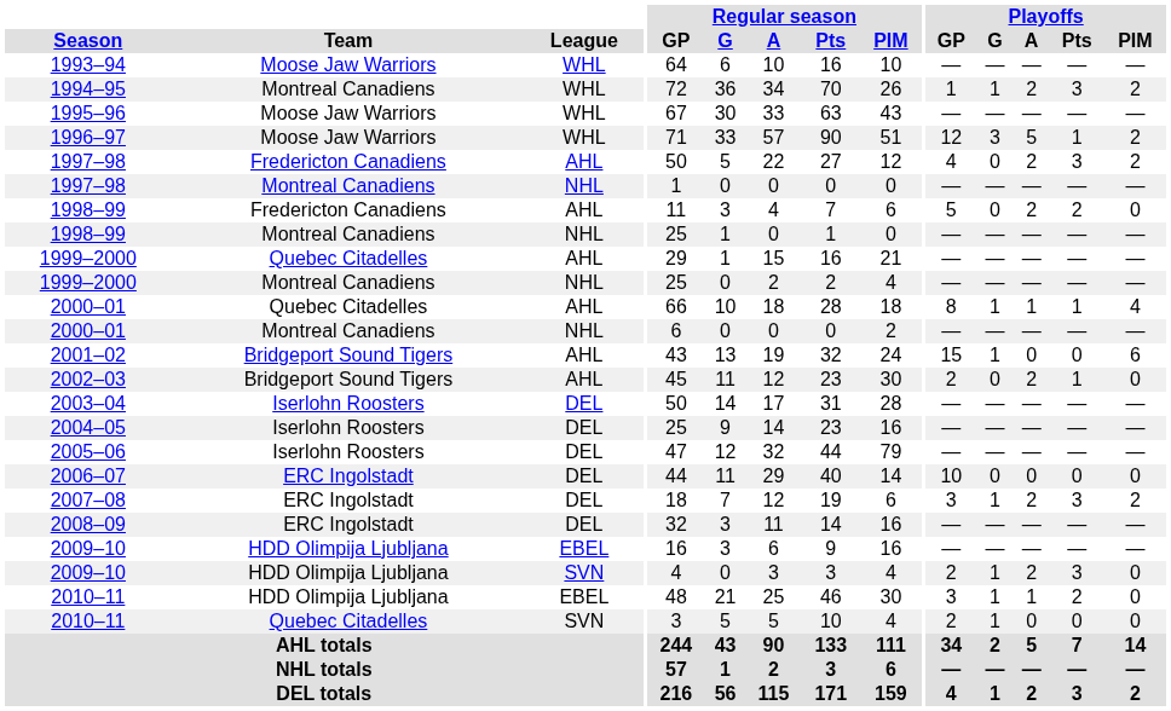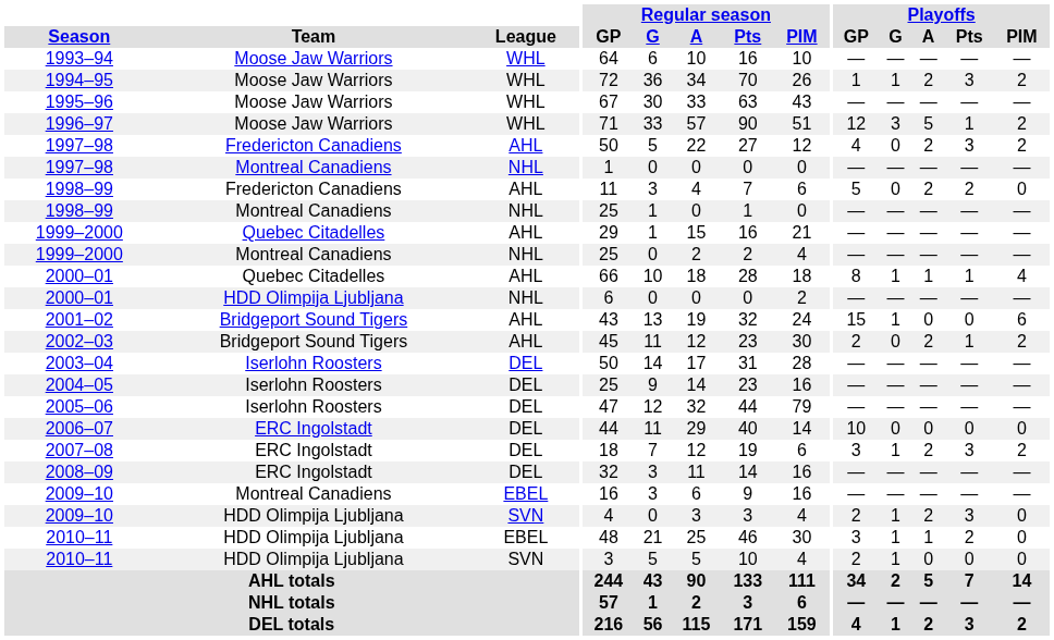 <table border="0" cellpadding="1" cellspacing="0" style="text-align:center; width:60em">
 <tr bgcolor="#e0e0e0">
 <th colspan="3" bgcolor="#ffffff"></th>
 <th rowspan="99" bgcolor="#ffffff"></th>
 <th colspan="5"><a href='#'>Regular season</a></th>
 <th rowspan="99" bgcolor="#ffffff"></th>
 <th colspan="5"><a href='#'>Playoffs</a></th>
 </tr>
 <tr bgcolor="#e0e0e0">
 <th><a href='#'>Season</a></th>
 <th>Team</th>
 <th>League</th>
 <th>GP</th>
 <th><a href='#'>G</a></th>
 <th><a href='#'>A</a></th>
 <th><a href='#'>Pts</a></th>
 <th><a href='#'>PIM</a></th>
 <th>GP</th>
 <th>G</th>
 <th>A</th>
 <th>Pts</th>
 <th>PIM</th>
 </tr>
 <tr>
 <td><a href='#'>1993–94</a></td>
 <td><a href='#'>Moose Jaw Warriors</a></td>
 <td><a href='#'>WHL</a></td>
 <td>64</td>
 <td>6</td>
 <td>10</td>
 <td>16</td>
 <td>10</td>
 <td>—</td>
 <td>—</td>
 <td>—</td>
 <td>—</td>
 <td>—</td>
 </tr>
 <tr bgcolor="#f0f0f0">
 <td><a href='#'>1994–95</a></td>
-<td>Montreal Canadiens</td>
+<td>Moose Jaw Warriors</td>
 <td>WHL</td>
 <td>72</td>
 <td>36</td>
 <td>34</td>
 <td>70</td>
 <td>26</td>
 <td>1</td>
 <td>1</td>
 <td>2</td>
 <td>3</td>
 <td>2</td>
 </tr>
 <tr>
 <td><a href='#'>1995–96</a></td>
 <td>Moose Jaw Warriors</td>
 <td>WHL</td>
 <td>67</td>
 <td>30</td>
 <td>33</td>
 <td>63</td>
 <td>43</td>
 <td>—</td>
 <td>—</td>
 <td>—</td>
 <td>—</td>
 <td>—</td>
 </tr>
 <tr bgcolor="#f0f0f0">
 <td><a href='#'>1996–97</a></td>
 <td>Moose Jaw Warriors</td>
 <td>WHL</td>
 <td>71</td>
 <td>33</td>
 <td>57</td>
 <td>90</td>
 <td>51</td>
 <td>12</td>
 <td>3</td>
 <td>5</td>
 <td>1</td>
 <td>2</td>
 </tr>
 <tr>
 <td><a href='#'>1997–98</a></td>
 <td><a href='#'>Fredericton Canadiens</a></td>
 <td><a href='#'>AHL</a></td>
 <td>50</td>
 <td>5</td>
 <td>22</td>
 <td>27</td>
 <td>12</td>
 <td>4</td>
 <td>0</td>
 <td>2</td>
 <td>3</td>
 <td>2</td>
 </tr>
 <tr bgcolor="#f0f0f0">
 <td><a href='#'>1997–98</a></td>
 <td><a href='#'>Montreal Canadiens</a></td>
 <td><a href='#'>NHL</a></td>
 <td>1</td>
 <td>0</td>
 <td>0</td>
 <td>0</td>
 <td>0</td>
 <td>—</td>
 <td>—</td>
 <td>—</td>
 <td>—</td>
 <td>—</td>
 </tr>
 <tr>
 <td><a href='#'>1998–99</a></td>
 <td>Fredericton Canadiens</td>
 <td>AHL</td>
 <td>11</td>
 <td>3</td>
 <td>4</td>
 <td>7</td>
 <td>6</td>
 <td>5</td>
 <td>0</td>
 <td>2</td>
 <td>2</td>
 <td>0</td>
 </tr>
 <tr bgcolor="#f0f0f0">
 <td><a href='#'>1998–99</a></td>
 <td>Montreal Canadiens</td>
 <td>NHL</td>
 <td>25</td>
 <td>1</td>
 <td>0</td>
 <td>1</td>
 <td>0</td>
 <td>—</td>
 <td>—</td>
 <td>—</td>
 <td>—</td>
 <td>—</td>
 </tr>
 <tr>
 <td><a href='#'>1999–2000</a></td>
 <td><a href='#'>Quebec Citadelles</a></td>
 <td>AHL</td>
 <td>29</td>
 <td>1</td>
 <td>15</td>
 <td>16</td>
 <td>21</td>
 <td>—</td>
 <td>—</td>
 <td>—</td>
 <td>—</td>
 <td>—</td>
 </tr>
 <tr bgcolor="#f0f0f0">
 <td><a href='#'>1999–2000</a></td>
 <td>Montreal Canadiens</td>
 <td>NHL</td>
 <td>25</td>
 <td>0</td>
 <td>2</td>
 <td>2</td>
 <td>4</td>
 <td>—</td>
 <td>—</td>
 <td>—</td>
 <td>—</td>
 <td>—</td>
 </tr>
 <tr>
 <td><a href='#'>2000–01</a></td>
 <td>Quebec Citadelles</td>
 <td>AHL</td>
 <td>66</td>
 <td>10</td>
 <td>18</td>
 <td>28</td>
 <td>18</td>
 <td>8</td>
 <td>1</td>
 <td>1</td>
 <td>1</td>
 <td>4</td>
 </tr>
 <tr bgcolor="#f0f0f0">
 <td><a href='#'>2000–01</a></td>
-<td>Montreal Canadiens</td>
+<td><a href='#'>HDD Olimpija Ljubljana</a></td>
 <td>NHL</td>
 <td>6</td>
 <td>0</td>
 <td>0</td>
 <td>0</td>
 <td>2</td>
 <td>—</td>
 <td>—</td>
 <td>—</td>
 <td>—</td>
 <td>—</td>
 </tr>
 <tr>
 <td><a href='#'>2001–02</a></td>
 <td><a href='#'>Bridgeport Sound Tigers</a></td>
 <td>AHL</td>
 <td>43</td>
 <td>13</td>
 <td>19</td>
 <td>32</td>
 <td>24</td>
 <td>15</td>
 <td>1</td>
 <td>0</td>
 <td>0</td>
 <td>6</td>
 </tr>
 <tr bgcolor="#f0f0f0">
 <td><a href='#'>2002–03</a></td>
 <td>Bridgeport Sound Tigers</td>
 <td>AHL</td>
 <td>45</td>
 <td>11</td>
 <td>12</td>
 <td>23</td>
 <td>30</td>
 <td>2</td>
 <td>0</td>
 <td>2</td>
 <td>1</td>
-<td>0</td>
+<td>2</td>
 </tr>
 <tr>
 <td><a href='#'>2003–04</a></td>
 <td><a href='#'>Iserlohn Roosters</a></td>
 <td><a href='#'>DEL</a></td>
 <td>50</td>
 <td>14</td>
 <td>17</td>
 <td>31</td>
 <td>28</td>
 <td>—</td>
 <td>—</td>
 <td>—</td>
 <td>—</td>
 <td>—</td>
 </tr>
 <tr bgcolor="#f0f0f0">
 <td><a href='#'>2004–05</a></td>
 <td>Iserlohn Roosters</td>
 <td>DEL</td>
 <td>25</td>
 <td>9</td>
 <td>14</td>
 <td>23</td>
 <td>16</td>
 <td>—</td>
 <td>—</td>
 <td>—</td>
 <td>—</td>
 <td>—</td>
 </tr>
 <tr>
 <td><a href='#'>2005–06</a></td>
 <td>Iserlohn Roosters</td>
 <td>DEL</td>
 <td>47</td>
 <td>12</td>
 <td>32</td>
 <td>44</td>
 <td>79</td>
 <td>—</td>
 <td>—</td>
 <td>—</td>
 <td>—</td>
 <td>—</td>
 </tr>
 <tr bgcolor="#f0f0f0">
 <td><a href='#'>2006–07</a></td>
 <td><a href='#'>ERC Ingolstadt</a></td>
 <td>DEL</td>
 <td>44</td>
 <td>11</td>
 <td>29</td>
 <td>40</td>
 <td>14</td>
 <td>10</td>
 <td>0</td>
 <td>0</td>
 <td>0</td>
 <td>0</td>
 </tr>
 <tr>
 <td><a href='#'>2007–08</a></td>
 <td>ERC Ingolstadt</td>
 <td>DEL</td>
 <td>18</td>
 <td>7</td>
 <td>12</td>
 <td>19</td>
 <td>6</td>
 <td>3</td>
 <td>1</td>
 <td>2</td>
 <td>3</td>
 <td>2</td>
 </tr>
 <tr bgcolor="#f0f0f0">
 <td><a href='#'>2008–09</a></td>
 <td>ERC Ingolstadt</td>
 <td>DEL</td>
 <td>32</td>
 <td>3</td>
 <td>11</td>
 <td>14</td>
 <td>16</td>
 <td>—</td>
 <td>—</td>
 <td>—</td>
 <td>—</td>
 <td>—</td>
 </tr>
 <tr>
 <td><a href='#'>2009–10</a></td>
-<td><a href='#'>HDD Olimpija Ljubljana</a></td>
+<td>Montreal Canadiens</td>
 <td><a href='#'>EBEL</a></td>
 <td>16</td>
 <td>3</td>
 <td>6</td>
 <td>9</td>
 <td>16</td>
 <td>—</td>
 <td>—</td>
 <td>—</td>
 <td>—</td>
 <td>—</td>
 </tr>
 <tr bgcolor="#f0f0f0">
 <td><a href='#'>2009–10</a></td>
 <td>HDD Olimpija Ljubljana</td>
 <td><a href='#'>SVN</a></td>
 <td>4</td>
 <td>0</td>
 <td>3</td>
 <td>3</td>
 <td>4</td>
 <td>2</td>
 <td>1</td>
 <td>2</td>
 <td>3</td>
 <td>0</td>
 </tr>
 <tr>
 <td><a href='#'>2010–11</a></td>
 <td>HDD Olimpija Ljubljana</td>
 <td>EBEL</td>
 <td>48</td>
 <td>21</td>
 <td>25</td>
 <td>46</td>
 <td>30</td>
 <td>3</td>
 <td>1</td>
 <td>1</td>
 <td>2</td>
 <td>0</td>
 </tr>
 <tr bgcolor="#f0f0f0">
 <td><a href='#'>2010–11</a></td>
-<td><a href='#'>Quebec Citadelles</a></td>
+<td>HDD Olimpija Ljubljana</td>
 <td>SVN</td>
 <td>3</td>
 <td>5</td>
 <td>5</td>
 <td>10</td>
 <td>4</td>
 <td>2</td>
 <td>1</td>
 <td>0</td>
 <td>0</td>
 <td>0</td>
 </tr>
 <tr bgcolor="#e0e0e0">
 <th colspan="3">AHL totals</th>
 <th>244</th>
 <th>43</th>
 <th>90</th>
 <th>133</th>
 <th>111</th>
 <th>34</th>
 <th>2</th>
 <th>5</th>
 <th>7</th>
 <th>14</th>
 </tr>
 <tr bgcolor="#e0e0e0">
 <th colspan="3">NHL totals</th>
 <th>57</th>
 <th>1</th>
 <th>2</th>
 <th>3</th>
 <th>6</th>
 <th>—</th>
 <th>—</th>
 <th>—</th>
 <th>—</th>
 <th>—</th>
 </tr>
 <tr bgcolor="#e0e0e0">
 <th colspan="3">DEL totals</th>
 <th>216</th>
 <th>56</th>
 <th>115</th>
 <th>171</th>
 <th>159</th>
 <th>4</th>
 <th>1</th>
 <th>2</th>
 <th>3</th>
 <th>2</th>
 </tr>
 </table>
